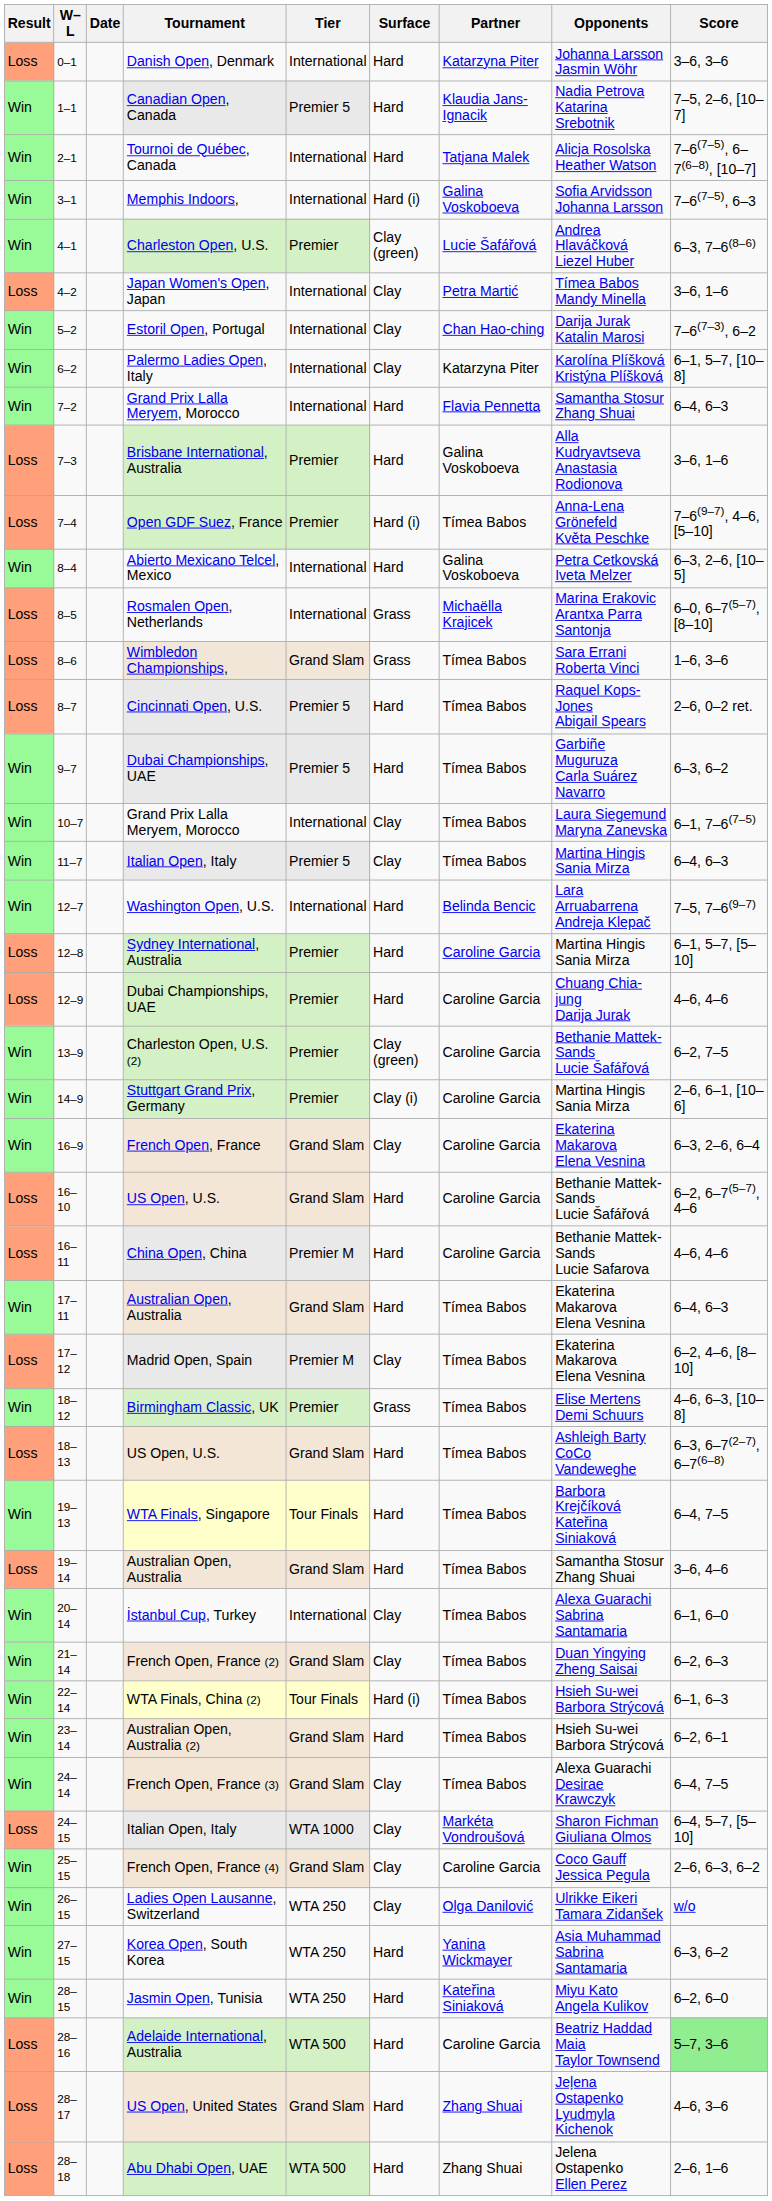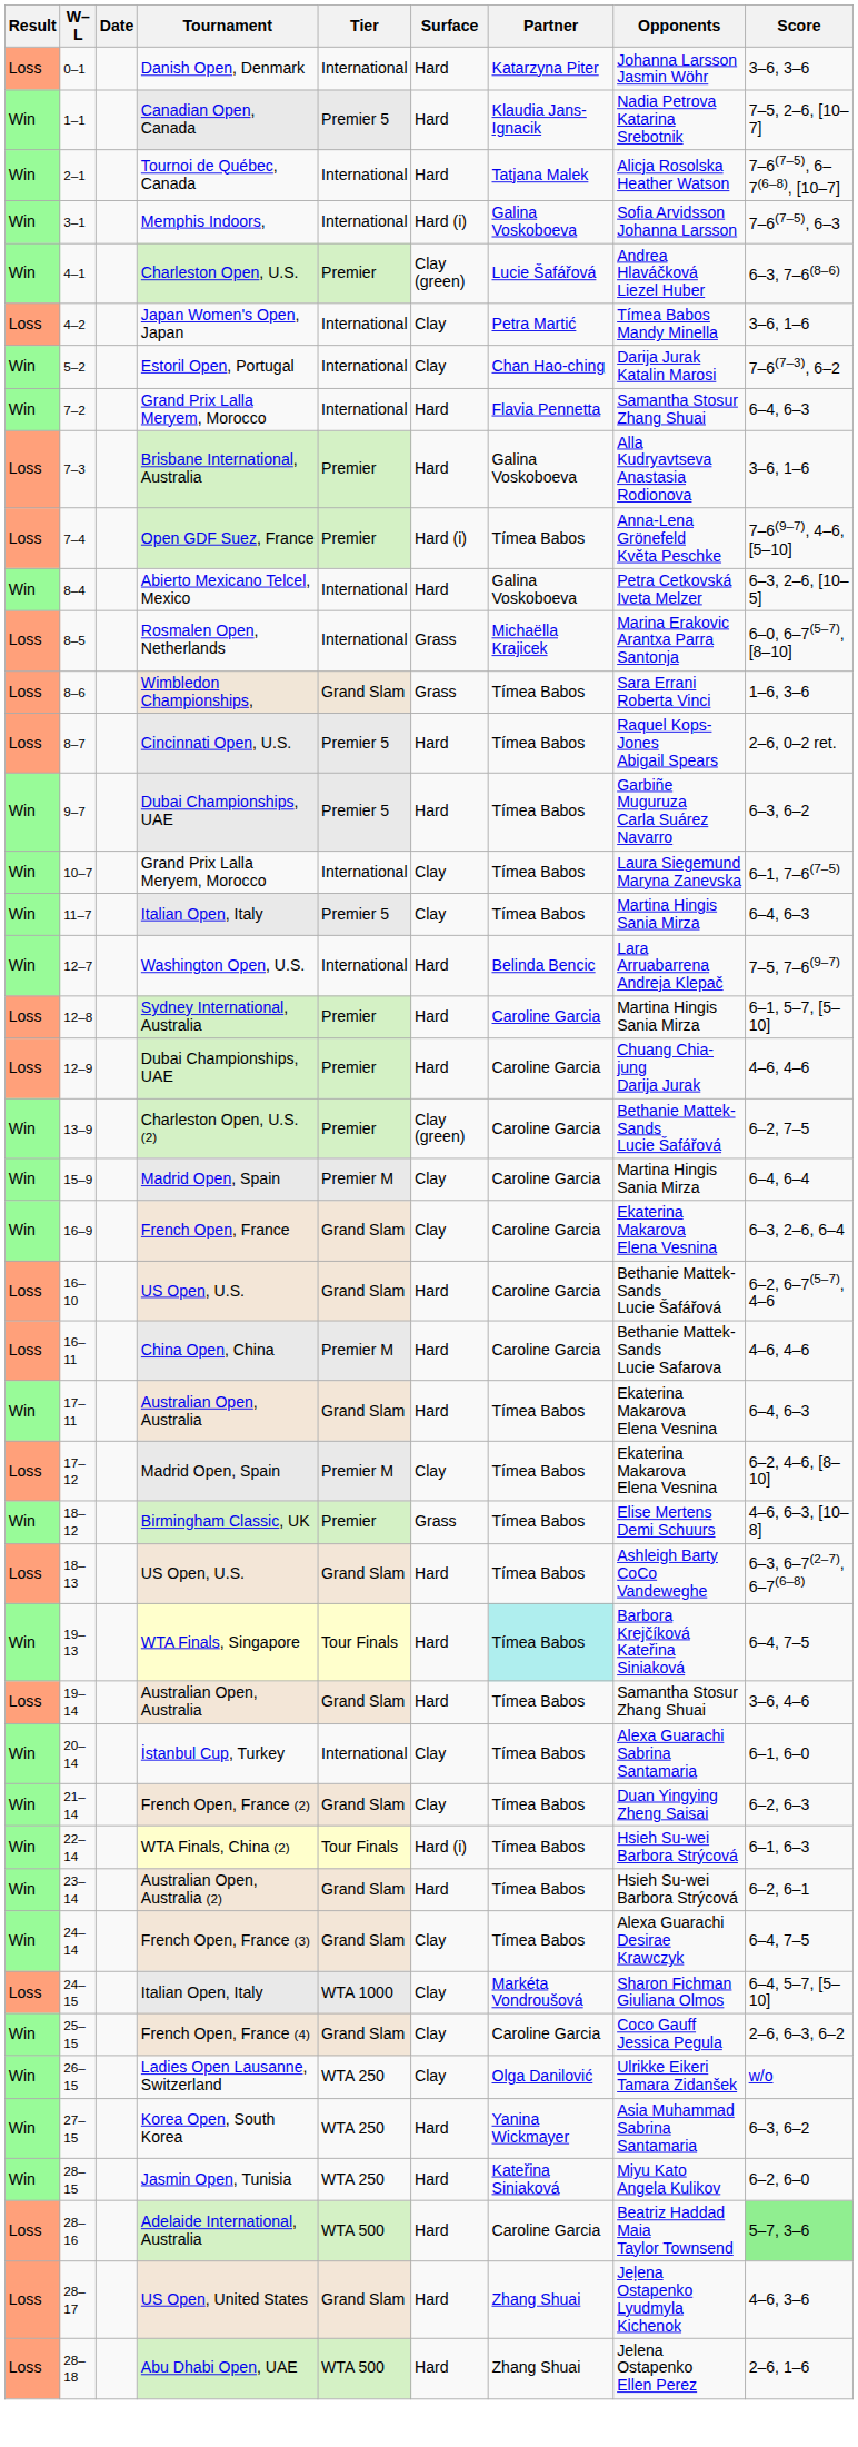 <table class="sortable wikitable nowrap">
 <tr>
 <th>Result</th>
 <th class="unsortable">W–L</th>
 <th>Date</th>
 <th>Tournament</th>
 <th>Tier</th>
 <th>Surface</th>
 <th>Partner</th>
 <th>Opponents</th>
 <th class="unsortable">Score</th>
 </tr>
 <tr>
 <td style="background:#ffa07a;">Loss</td>
 <td><small>0–1</small></td>
 <td><a href='#'></a></td>
 <td><a href='#'>Danish Open</a>, Denmark</td>
 <td>International</td>
 <td>Hard</td>
 <td> <a href='#'>Katarzyna Piter</a></td>
 <td> <a href='#'>Johanna Larsson</a> <br>  <a href='#'>Jasmin Wöhr</a></td>
 <td>3–6, 3–6</td>
 </tr>
 <tr>
 <td style="background:#98fb98;">Win</td>
 <td><small>1–1</small></td>
 <td><a href='#'></a></td>
 <td style="background:#e9e9e9;"><a href='#'>Canadian Open</a>, Canada</td>
 <td style="background:#e9e9e9;">Premier 5</td>
 <td>Hard</td>
 <td> <a href='#'>Klaudia Jans-Ignacik</a></td>
 <td> <a href='#'>Nadia Petrova</a> <br>  <a href='#'>Katarina Srebotnik</a></td>
 <td>7–5, 2–6, [10–7]</td>
 </tr>
 <tr>
 <td style="background:#98fb98;">Win</td>
 <td><small>2–1</small></td>
 <td><a href='#'></a></td>
 <td><a href='#'>Tournoi de Québec</a>, Canada</td>
 <td>International</td>
 <td>Hard</td>
 <td> <a href='#'>Tatjana Malek</a></td>
 <td> <a href='#'>Alicja Rosolska</a> <br>  <a href='#'>Heather Watson</a></td>
 <td>7–6<sup>(7–5)</sup>, 6–7<sup>(6–8)</sup>, [10–7]</td>
 </tr>
 <tr>
 <td style="background:#98fb98;">Win</td>
 <td><small>3–1</small></td>
 <td><a href='#'></a></td>
 <td><a href='#'>Memphis Indoors</a>, </td>
 <td>International</td>
 <td>Hard (i)</td>
 <td> <a href='#'>Galina Voskoboeva</a></td>
 <td> <a href='#'>Sofia Arvidsson</a> <br>  <a href='#'>Johanna Larsson</a></td>
 <td>7–6<sup>(7–5)</sup>, 6–3</td>
 </tr>
 <tr>
 <td style="background:#98fb98;">Win</td>
 <td><small>4–1</small></td>
 <td><a href='#'></a></td>
 <td style="background:#d4f1c5;"><a href='#'>Charleston Open</a>, U.S.</td>
 <td style="background:#d4f1c5;">Premier</td>
 <td>Clay (green)</td>
 <td> <a href='#'>Lucie Šafářová</a></td>
 <td> <a href='#'>Andrea Hlaváčková</a> <br>  <a href='#'>Liezel Huber</a></td>
 <td>6–3, 7–6<sup>(8–6)</sup></td>
 </tr>
 <tr>
 <td bgcolor=FFA07A>Loss</td>
 <td><small>4–2</small></td>
 <td><a href='#'></a></td>
 <td><a href='#'>Japan Women's Open</a>, Japan</td>
 <td>International</td>
 <td>Clay</td>
 <td> <a href='#'>Petra Martić</a></td>
 <td> <a href='#'>Tímea Babos</a> <br>  <a href='#'>Mandy Minella</a></td>
 <td>3–6, 1–6</td>
 </tr>
 <tr>
 <td style="background:#98fb98;">Win</td>
 <td><small>5–2</small></td>
 <td><a href='#'></a></td>
 <td><a href='#'>Estoril Open</a>, Portugal</td>
 <td>International</td>
 <td>Clay</td>
 <td> <a href='#'>Chan Hao-ching</a></td>
 <td> <a href='#'>Darija Jurak</a> <br>  <a href='#'>Katalin Marosi</a></td>
 <td>7–6<sup>(7–3)</sup>, 6–2</td>
-</tr>
-<tr>
-<td style="background:#98fb98;">Win</td>
-<td><small>6–2</small></td>
-<td><a href='#'></a></td>
-<td><a href='#'>Palermo Ladies Open</a>, Italy</td>
-<td>International</td>
-<td>Clay</td>
-<td> Katarzyna Piter</td>
-<td> <a href='#'>Karolína Plíšková</a> <br>  <a href='#'>Kristýna Plíšková</a></td>
-<td>6–1, 5–7, [10–8]</td>
 </tr>
 <tr>
 <td style="background:#98fb98;">Win</td>
 <td><small>7–2</small></td>
 <td><a href='#'></a></td>
 <td><a href='#'>Grand Prix Lalla Meryem</a>, Morocco</td>
 <td>International</td>
 <td>Hard</td>
 <td> <a href='#'>Flavia Pennetta</a></td>
 <td> <a href='#'>Samantha Stosur</a> <br>  <a href='#'>Zhang Shuai</a></td>
 <td>6–4, 6–3</td>
 </tr>
 <tr>
 <td bgcolor=FFA07A>Loss</td>
 <td><small>7–3</small></td>
 <td><a href='#'></a></td>
 <td style="background:#d4f1c5;"><a href='#'>Brisbane International</a>, Australia</td>
 <td style="background:#d4f1c5;">Premier</td>
 <td>Hard</td>
 <td> Galina Voskoboeva</td>
 <td> <a href='#'>Alla Kudryavtseva</a> <br>  <a href='#'>Anastasia Rodionova</a></td>
 <td>3–6, 1–6</td>
 </tr>
 <tr>
 <td bgcolor=FFA07A>Loss</td>
 <td><small>7–4</small></td>
 <td><a href='#'></a></td>
 <td style="background:#d4f1c5;"><a href='#'>Open GDF Suez</a>, France</td>
 <td style="background:#d4f1c5;">Premier</td>
 <td>Hard (i)</td>
 <td> Tímea Babos</td>
 <td> <a href='#'>Anna-Lena Grönefeld</a> <br>  <a href='#'>Květa Peschke</a></td>
 <td>7–6<sup>(9–7)</sup>, 4–6, [5–10]</td>
 </tr>
 <tr>
 <td style="background:#98fb98;">Win</td>
 <td><small>8–4</small></td>
 <td><a href='#'></a></td>
 <td><a href='#'>Abierto Mexicano Telcel</a>, Mexico</td>
 <td>International</td>
 <td>Hard</td>
 <td> Galina Voskoboeva</td>
 <td> <a href='#'>Petra Cetkovská</a> <br>  <a href='#'>Iveta Melzer</a></td>
 <td>6–3, 2–6, [10–5]</td>
 </tr>
 <tr>
 <td bgcolor=FFA07A>Loss</td>
 <td><small>8–5</small></td>
 <td><a href='#'></a></td>
 <td><a href='#'>Rosmalen Open</a>, Netherlands</td>
 <td>International</td>
 <td>Grass</td>
 <td> <a href='#'>Michaëlla Krajicek</a></td>
 <td> <a href='#'>Marina Erakovic</a> <br>  <a href='#'>Arantxa Parra Santonja</a></td>
 <td>6–0, 6–7<sup>(5–7)</sup>, [8–10]</td>
 </tr>
 <tr>
 <td bgcolor=FFA07A>Loss</td>
 <td><small>8–6</small></td>
 <td><a href='#'></a></td>
 <td style="background:#f1e6d7;"><a href='#'>Wimbledon Championships</a>, </td>
 <td style="background:#f1e6d7;">Grand Slam</td>
 <td>Grass</td>
 <td> Tímea Babos</td>
 <td> <a href='#'>Sara Errani</a> <br>  <a href='#'>Roberta Vinci</a></td>
 <td>1–6, 3–6</td>
 </tr>
 <tr>
 <td style="background:#ffa07a;">Loss</td>
 <td><small>8–7</small></td>
 <td><a href='#'></a></td>
 <td style="background:#e9e9e9;"><a href='#'>Cincinnati Open</a>, U.S.</td>
 <td style="background:#e9e9e9;">Premier 5</td>
 <td>Hard</td>
 <td> Tímea Babos</td>
 <td> <a href='#'>Raquel Kops-Jones</a> <br>  <a href='#'>Abigail Spears</a></td>
 <td>2–6, 0–2 ret.</td>
 </tr>
 <tr>
 <td style="background:#98fb98;">Win</td>
 <td><small>9–7</small></td>
 <td><a href='#'></a></td>
 <td style="background:#e9e9e9;"><a href='#'>Dubai Championships</a>, UAE</td>
 <td style="background:#e9e9e9;">Premier 5</td>
 <td>Hard</td>
 <td> Tímea Babos</td>
 <td> <a href='#'>Garbiñe Muguruza</a> <br>  <a href='#'>Carla Suárez Navarro</a></td>
 <td>6–3, 6–2</td>
 </tr>
 <tr>
 <td style="background:#98fb98;">Win</td>
 <td><small>10–7</small></td>
 <td><a href='#'></a></td>
 <td>Grand Prix Lalla Meryem, Morocco</td>
 <td>International</td>
 <td>Clay</td>
 <td> Tímea Babos</td>
 <td> <a href='#'>Laura Siegemund</a> <br>  <a href='#'>Maryna Zanevska</a></td>
 <td>6–1, 7–6<sup>(7–5)</sup></td>
 </tr>
 <tr>
 <td style="background:#98fb98;">Win</td>
 <td><small>11–7</small></td>
 <td><a href='#'></a></td>
 <td style="background:#e9e9e9;"><a href='#'>Italian Open</a>, Italy</td>
 <td style="background:#e9e9e9;">Premier 5</td>
 <td>Clay</td>
 <td> Tímea Babos</td>
 <td> <a href='#'>Martina Hingis</a> <br>  <a href='#'>Sania Mirza</a></td>
 <td>6–4, 6–3</td>
 </tr>
 <tr>
 <td style="background:#98fb98;">Win</td>
 <td><small>12–7</small></td>
 <td><a href='#'></a></td>
 <td><a href='#'>Washington Open</a>, U.S.</td>
 <td>International</td>
 <td>Hard</td>
 <td> <a href='#'>Belinda Bencic</a></td>
 <td> <a href='#'>Lara Arruabarrena</a> <br>  <a href='#'>Andreja Klepač</a></td>
 <td>7–5, 7–6<sup>(9–7)</sup></td>
 </tr>
 <tr>
 <td bgcolor=FFA07A>Loss</td>
 <td><small>12–8</small></td>
 <td><a href='#'></a></td>
 <td bgcolor=#D4F1C5><a href='#'>Sydney International</a>, Australia</td>
 <td bgcolor=#D4F1C5>Premier</td>
 <td>Hard</td>
 <td> <a href='#'>Caroline Garcia</a></td>
 <td> Martina Hingis <br>  Sania Mirza</td>
 <td>6–1, 5–7, [5–10]</td>
 </tr>
 <tr>
 <td bgcolor=FFA07A>Loss</td>
 <td><small>12–9</small></td>
 <td><a href='#'></a></td>
 <td style="background:#d4f1c5;">Dubai Championships, UAE</td>
 <td style="background:#d4f1c5;">Premier</td>
 <td>Hard</td>
 <td> Caroline Garcia</td>
 <td> <a href='#'>Chuang Chia-jung</a> <br>  <a href='#'>Darija Jurak</a></td>
 <td>4–6, 4–6</td>
 </tr>
 <tr>
 <td style="background:#98fb98;">Win</td>
 <td><small>13–9</small></td>
 <td><a href='#'></a></td>
 <td style="background:#d4f1c5;">Charleston Open, U.S. <small>(2)</small></td>
 <td style="background:#d4f1c5;">Premier</td>
 <td>Clay (green)</td>
 <td> Caroline Garcia</td>
 <td> <a href='#'>Bethanie Mattek-Sands</a> <br>  <a href='#'>Lucie Šafářová</a></td>
 <td>6–2, 7–5</td>
 </tr>
 <tr>
 <td style="background:#98fb98;">Win</td>
-<td><small>14–9</small></td>
+<td><small>15–9</small></td>
 <td><a href='#'></a></td>
-<td style="background:#d4f1c5;"><a href='#'>Stuttgart Grand Prix</a>, Germany</td>
-<td style="background:#d4f1c5;">Premier</td>
-<td>Clay (i)</td>
+<td style="background:#e9e9e9;"><a href='#'>Madrid Open</a>, Spain</td>
+<td style="background:#e9e9e9;">Premier M</td>
+<td>Clay</td>
 <td> Caroline Garcia</td>
 <td> Martina Hingis <br>  Sania Mirza</td>
-<td>2–6, 6–1, [10–6]</td>
+<td>6–4, 6–4</td>
 </tr>
 <tr>
 <td style="background:#98fb98;">Win</td>
 <td><small>16–9</small></td>
 <td><a href='#'></a></td>
 <td style="background:#f3e6d7;"><a href='#'>French Open</a>, France</td>
 <td style="background:#f3e6d7;">Grand Slam</td>
 <td>Clay</td>
 <td> Caroline Garcia</td>
 <td> <a href='#'>Ekaterina Makarova</a> <br>  <a href='#'>Elena Vesnina</a></td>
 <td>6–3, 2–6, 6–4</td>
 </tr>
 <tr>
 <td bgcolor=FFA07A>Loss</td>
 <td><small>16–10</small></td>
 <td><a href='#'></a></td>
 <td bgcolor=f3e6d7><a href='#'>US Open</a>, U.S.</td>
 <td bgcolor=f3e6d7>Grand Slam</td>
 <td>Hard</td>
 <td> Caroline Garcia</td>
 <td> Bethanie Mattek-Sands <br>  Lucie Šafářová</td>
 <td>6–2, 6–7<sup>(5–7)</sup>, 4–6</td>
 </tr>
 <tr>
 <td bgcolor=FFA07A>Loss</td>
 <td><small>16–11</small></td>
 <td><a href='#'></a></td>
 <td style="background:#e9e9e9;"><a href='#'>China Open</a>, China</td>
 <td style="background:#e9e9e9;">Premier M</td>
 <td>Hard</td>
 <td> Caroline Garcia</td>
 <td> Bethanie Mattek-Sands <br>  Lucie Safarova</td>
 <td>4–6, 4–6</td>
 </tr>
 <tr>
 <td bgcolor=98fb98>Win</td>
 <td><small>17–11</small></td>
 <td><a href='#'></a></td>
 <td style="background:#f3e6d7;"><a href='#'>Australian Open</a>, Australia</td>
 <td style="background:#f3e6d7;">Grand Slam</td>
 <td>Hard</td>
 <td> Tímea Babos</td>
 <td> Ekaterina Makarova <br>  Elena Vesnina</td>
 <td>6–4, 6–3</td>
 </tr>
 <tr>
 <td bgcolor=ffa07a>Loss</td>
 <td><small>17–12</small></td>
 <td><a href='#'></a></td>
 <td bgcolor=e9e9e9>Madrid Open, Spain</td>
 <td bgcolor=e9e9e9>Premier M</td>
 <td>Clay</td>
 <td> Tímea Babos</td>
 <td> Ekaterina Makarova <br>  Elena Vesnina</td>
 <td>6–2, 4–6, [8–10]</td>
 </tr>
 <tr>
 <td bgcolor=98fb98>Win</td>
 <td><small>18–12</small></td>
 <td><a href='#'></a></td>
 <td style="background:#d4f1c5;"><a href='#'>Birmingham Classic</a>, UK</td>
 <td style="background:#d4f1c5;">Premier</td>
 <td>Grass</td>
 <td> Tímea Babos</td>
 <td> <a href='#'>Elise Mertens</a> <br>  <a href='#'>Demi Schuurs</a></td>
 <td>4–6, 6–3, [10–8]</td>
 </tr>
 <tr>
 <td bgcolor=ffa07a>Loss</td>
 <td><small>18–13</small></td>
 <td><a href='#'></a></td>
 <td style="background:#f3e6d7;">US Open, U.S.</td>
 <td style="background:#f3e6d7;">Grand Slam</td>
 <td>Hard</td>
 <td> Tímea Babos</td>
 <td> <a href='#'>Ashleigh Barty</a> <br>  <a href='#'>CoCo Vandeweghe</a></td>
 <td>6–3, 6–7<sup>(2–7)</sup>, 6–7<sup>(6–8)</sup></td>
 </tr>
 <tr>
 <td bgcolor=98fb98>Win</td>
 <td><small>19–13</small></td>
 <td><a href='#'></a></td>
 <td style="background:#ffc;"><a href='#'>WTA Finals</a>, Singapore</td>
 <td style="background:#ffc;">Tour Finals</td>
 <td>Hard</td>
-<td> Tímea Babos</td>
+<td style="background: paleturquoise;"> Tímea Babos</td>
 <td> <a href='#'>Barbora Krejčíková</a> <br>  <a href='#'>Kateřina Siniaková</a></td>
 <td>6–4, 7–5</td>
 </tr>
 <tr>
 <td bgcolor=ffa07a>Loss</td>
 <td><small>19–14</small></td>
 <td><a href='#'></a></td>
 <td style="background:#f3e6d7;">Australian Open, Australia</td>
 <td style="background:#f3e6d7;">Grand Slam</td>
 <td>Hard</td>
 <td> Tímea Babos</td>
 <td> Samantha Stosur <br>  Zhang Shuai</td>
 <td>3–6, 4–6</td>
 </tr>
 <tr>
 <td bgcolor=98fb98>Win</td>
 <td><small>20–14</small></td>
 <td><a href='#'></a></td>
 <td><a href='#'>İstanbul Cup</a>, Turkey</td>
 <td>International</td>
 <td>Clay</td>
 <td> Tímea Babos</td>
 <td> <a href='#'>Alexa Guarachi</a> <br>  <a href='#'>Sabrina Santamaria</a></td>
 <td>6–1, 6–0</td>
 </tr>
 <tr>
 <td bgcolor=98fb98>Win</td>
 <td><small>21–14</small></td>
 <td><a href='#'></a></td>
 <td style="background:#f3e6d7;">French Open, France <small>(2)</small></td>
 <td style="background:#f3e6d7;">Grand Slam</td>
 <td>Clay</td>
 <td> Tímea Babos</td>
 <td> <a href='#'>Duan Yingying</a> <br>  <a href='#'>Zheng Saisai</a></td>
 <td>6–2, 6–3</td>
 </tr>
 <tr>
 <td bgcolor=98fb98>Win</td>
 <td><small>22–14</small></td>
 <td><a href='#'></a></td>
 <td style="background:#ffc;">WTA Finals, China <small>(2)</small></td>
 <td style="background:#ffc;">Tour Finals</td>
 <td>Hard (i)</td>
 <td> Tímea Babos</td>
 <td> <a href='#'>Hsieh Su-wei</a> <br>  <a href='#'>Barbora Strýcová</a></td>
 <td>6–1, 6–3</td>
 </tr>
 <tr>
 <td bgcolor=98fb98>Win</td>
 <td><small>23–14</small></td>
 <td><a href='#'></a></td>
 <td style="background:#f3e6d7;">Australian Open, Australia <small>(2)</small></td>
 <td style="background:#f3e6d7;">Grand Slam</td>
 <td>Hard</td>
 <td> Tímea Babos</td>
 <td> Hsieh Su-wei <br>  Barbora Strýcová</td>
 <td>6–2, 6–1</td>
 </tr>
 <tr>
 <td bgcolor=98FB98>Win</td>
 <td><small>24–14</small></td>
 <td><a href='#'></a></td>
 <td style="background:#f3e6d7;">French Open, France <small>(3)</small></td>
 <td style="background:#f3e6d7;">Grand Slam</td>
 <td>Clay</td>
 <td> Tímea Babos</td>
 <td> Alexa Guarachi <br>  <a href='#'>Desirae Krawczyk</a></td>
 <td>6–4, 7–5</td>
 </tr>
 <tr>
 <td style="background:#ffa07a;">Loss</td>
 <td><small>24–15</small></td>
 <td><a href='#'></a></td>
 <td style="background:#e9e9e9;">Italian Open, Italy</td>
 <td style="background:#e9e9e9;">WTA 1000</td>
 <td>Clay</td>
 <td> <a href='#'>Markéta Vondroušová</a></td>
 <td> <a href='#'>Sharon Fichman</a> <br>  <a href='#'>Giuliana Olmos</a></td>
 <td>6–4, 5–7, [5–10]</td>
 </tr>
 <tr>
 <td bgcolor=98FB98>Win</td>
 <td><small>25–15</small></td>
 <td><a href='#'></a></td>
 <td bgcolor=f3e6d7>French Open, France <small>(4)</small></td>
 <td bgcolor=f3e6d7>Grand Slam</td>
 <td>Clay</td>
 <td> Caroline Garcia</td>
 <td> <a href='#'>Coco Gauff</a> <br>  <a href='#'>Jessica Pegula</a></td>
 <td>2–6, 6–3, 6–2</td>
 </tr>
 <tr>
 <td style="background:#98fb98;">Win</td>
 <td><small>26–15</small></td>
 <td><a href='#'></a></td>
 <td><a href='#'>Ladies Open Lausanne</a>, Switzerland</td>
 <td>WTA 250</td>
 <td>Clay</td>
 <td> <a href='#'>Olga Danilović</a></td>
 <td> <a href='#'>Ulrikke Eikeri</a> <br>  <a href='#'>Tamara Zidanšek</a></td>
 <td><a href='#'>w/o</a></td>
 </tr>
 <tr>
 <td style="background:#98fb98;">Win</td>
 <td><small>27–15</small></td>
 <td><a href='#'></a></td>
 <td><a href='#'>Korea Open</a>, South Korea</td>
 <td>WTA 250</td>
 <td>Hard</td>
 <td> <a href='#'>Yanina Wickmayer</a></td>
 <td> <a href='#'>Asia Muhammad</a> <br>  <a href='#'>Sabrina Santamaria</a></td>
 <td>6–3, 6–2</td>
 </tr>
 <tr>
 <td style="background:#98fb98;">Win</td>
 <td><small>28–15</small></td>
 <td><a href='#'></a></td>
 <td><a href='#'>Jasmin Open</a>, Tunisia</td>
 <td>WTA 250</td>
 <td>Hard</td>
 <td> <a href='#'>Kateřina Siniaková</a></td>
 <td> <a href='#'>Miyu Kato</a> <br>  <a href='#'>Angela Kulikov</a></td>
 <td>6–2, 6–0</td>
 </tr>
 <tr>
 <td style="background:#ffa07a;">Loss</td>
 <td><small>28–16</small></td>
 <td><a href='#'></a></td>
 <td bgcolor=d4f1c5><a href='#'>Adelaide International</a>, Australia</td>
 <td bgcolor=d4f1c5>WTA 500</td>
 <td>Hard</td>
 <td> Caroline Garcia</td>
 <td> <a href='#'>Beatriz Haddad Maia</a> <br>  <a href='#'>Taylor Townsend</a></td>
 <td style="background: lightgreen;">5–7, 3–6</td>
 </tr>
 <tr>
 <td style="background:#ffa07a;">Loss</td>
 <td><small>28–17</small></td>
 <td><a href='#'></a></td>
 <td bgcolor=#f3e6d7><a href='#'>US Open</a>, United States</td>
 <td bgcolor=#f3e6d7>Grand Slam</td>
 <td>Hard</td>
 <td> <a href='#'>Zhang Shuai</a></td>
 <td> <a href='#'>Jeļena Ostapenko</a> <br>  <a href='#'>Lyudmyla Kichenok</a></td>
 <td>4–6, 3–6</td>
 </tr>
 <tr>
 <td bgcolor=FFA07A>Loss</td>
 <td><small>28–18</small></td>
 <td><a href='#'></a></td>
 <td bgcolor=d4f1c5><a href='#'>Abu Dhabi Open</a>, UAE</td>
 <td bgcolor=d4f1c5>WTA 500</td>
 <td>Hard</td>
 <td> Zhang Shuai</td>
 <td> Jelena Ostapenko <br>  <a href='#'>Ellen Perez</a></td>
 <td>2–6, 1–6</td>
 </tr>
 </table>
